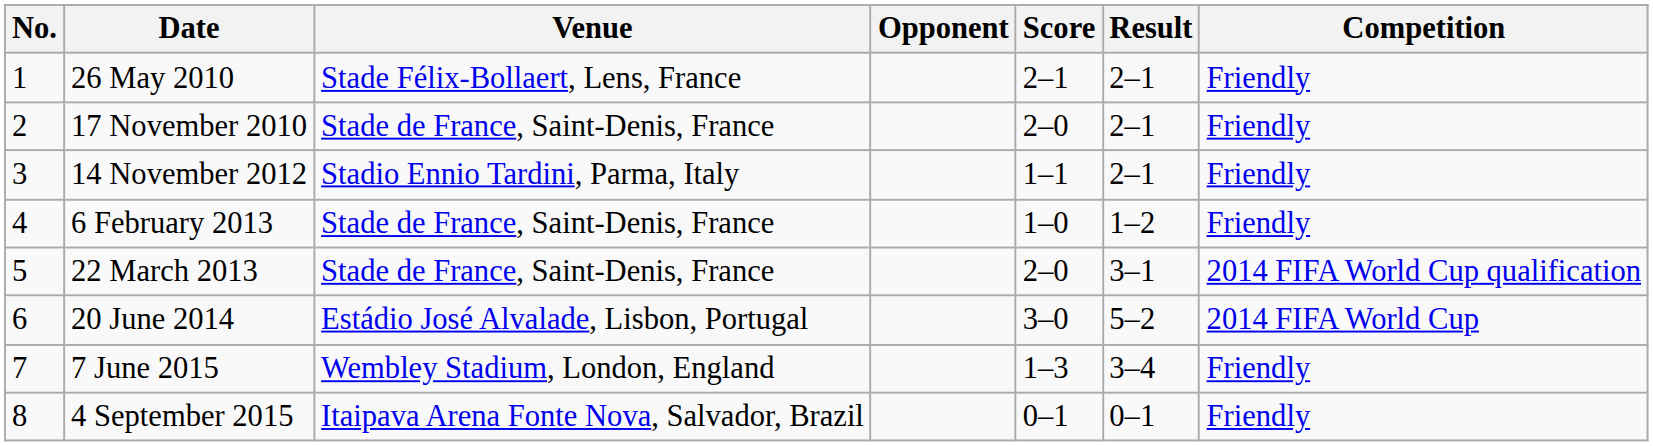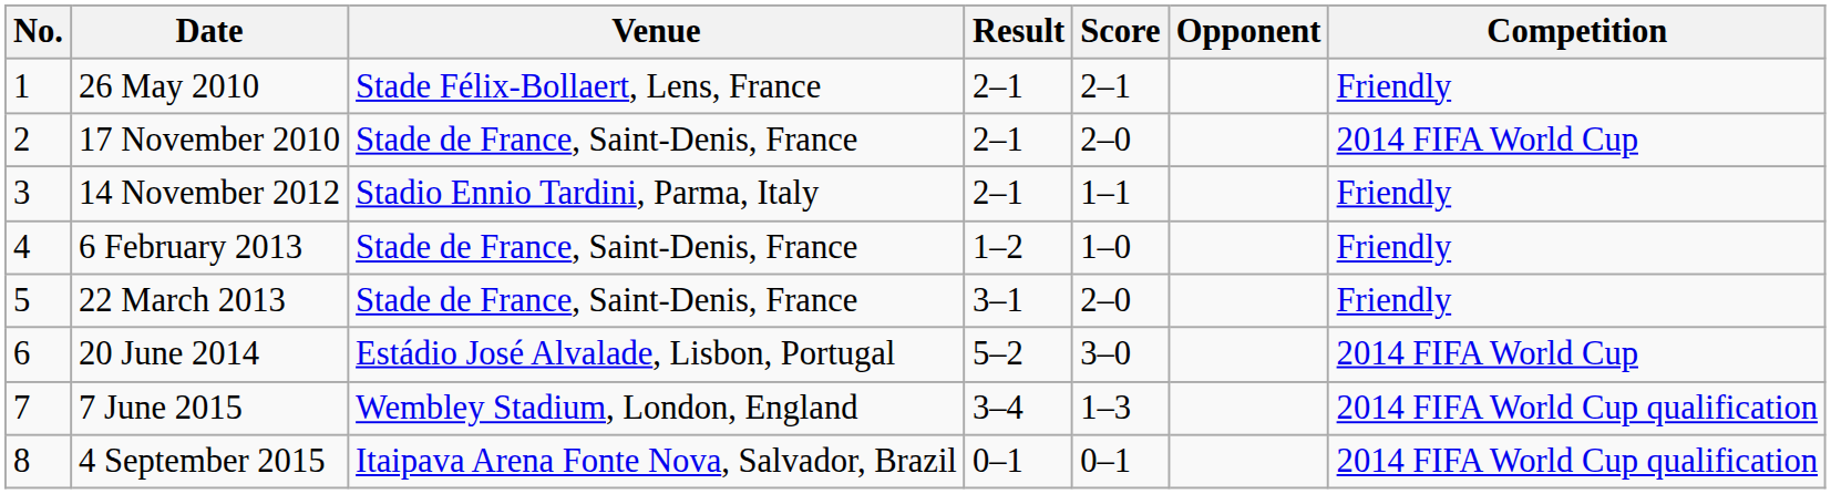 <table class="wikitable sortable" style="text-align: left;" align=center>
 <tr>
 <th>No.</th>
 <th>Date</th>
 <th>Venue</th>
+<th>Result</th>
+<th>Score</th>
 <th>Opponent</th>
-<th>Score</th>
-<th>Result</th>
 <th>Competition</th>
 </tr>
 <tr>
 <td>1</td>
 <td>26 May 2010</td>
 <td><a href='#'>Stade Félix-Bollaert</a>, Lens, France</td>
-<td></td>
 <td>2–1</td>
 <td>2–1</td>
+<td></td>
 <td><a href='#'>Friendly</a></td>
 </tr>
 <tr>
 <td>2</td>
 <td>17 November 2010</td>
 <td><a href='#'>Stade de France</a>, Saint-Denis, France</td>
+<td>2–1</td>
+<td>2–0</td>
 <td></td>
-<td>2–0</td>
-<td>2–1</td>
-<td><a href='#'>Friendly</a></td>
+<td><a href='#'>2014 FIFA World Cup</a></td>
 </tr>
 <tr>
 <td>3</td>
 <td>14 November 2012</td>
 <td><a href='#'>Stadio Ennio Tardini</a>, Parma, Italy</td>
+<td>2–1</td>
+<td>1–1</td>
 <td></td>
-<td>1–1</td>
-<td>2–1</td>
 <td><a href='#'>Friendly</a></td>
 </tr>
 <tr>
 <td>4</td>
 <td>6 February 2013</td>
 <td><a href='#'>Stade de France</a>, Saint-Denis, France</td>
+<td>1–2</td>
+<td>1–0</td>
 <td></td>
-<td>1–0</td>
-<td>1–2</td>
 <td><a href='#'>Friendly</a></td>
 </tr>
 <tr>
 <td>5</td>
 <td>22 March 2013</td>
 <td><a href='#'>Stade de France</a>, Saint-Denis, France</td>
+<td>3–1</td>
+<td>2–0</td>
 <td></td>
-<td>2–0</td>
-<td>3–1</td>
-<td><a href='#'>2014 FIFA World Cup qualification</a></td>
+<td><a href='#'>Friendly</a></td>
 </tr>
 <tr>
 <td>6</td>
 <td>20 June 2014</td>
 <td><a href='#'>Estádio José Alvalade</a>, Lisbon, Portugal</td>
+<td>5–2</td>
+<td>3–0</td>
 <td></td>
-<td>3–0</td>
-<td>5–2</td>
 <td><a href='#'>2014 FIFA World Cup</a></td>
 </tr>
 <tr>
 <td>7</td>
 <td>7 June 2015</td>
 <td><a href='#'>Wembley Stadium</a>, London, England</td>
+<td>3–4</td>
+<td>1–3</td>
 <td></td>
-<td>1–3</td>
-<td>3–4</td>
-<td><a href='#'>Friendly</a></td>
+<td><a href='#'>2014 FIFA World Cup qualification</a></td>
 </tr>
 <tr>
 <td>8</td>
 <td>4 September 2015</td>
 <td><a href='#'>Itaipava Arena Fonte Nova</a>, Salvador, Brazil</td>
-<td></td>
 <td>0–1</td>
 <td>0–1</td>
-<td><a href='#'>Friendly</a></td>
+<td></td>
+<td><a href='#'>2014 FIFA World Cup qualification</a></td>
 </tr>
 </table>
